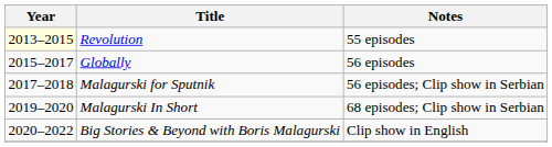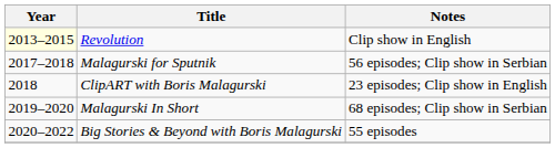 <table class="wikitable">
 <tr>
 <th>Year</th>
 <th>Title</th>
 <th>Notes</th>
 </tr>
 <tr>
 <td style="background: lightyellow;">2013–2015</td>
 <td><em><a href='#'>Revolution</a></em></td>
-<td>55 episodes</td>
-</tr>
-<tr>
-<td>2015–2017</td>
-<td><em><a href='#'>Globally</a></em></td>
-<td>56 episodes</td>
+<td>Clip show in English</td>
 </tr>
 <tr>
 <td>2017–2018</td>
 <td><em>Malagurski for Sputnik</em></td>
 <td>56 episodes; Clip show in Serbian</td>
+</tr>
+<tr>
+<td>2018</td>
+<td><em>ClipART with Boris Malagurski</em></td>
+<td>23 episodes; Clip show in English</td>
 </tr>
 <tr>
 <td>2019–2020</td>
 <td><em>Malagurski In Short</em></td>
 <td>68 episodes; Clip show in Serbian</td>
 </tr>
 <tr>
 <td>2020–2022</td>
 <td><em>Big Stories & Beyond with Boris Malagurski</em></td>
-<td>Clip show in English</td>
+<td>55 episodes</td>
 </tr>
 <tr>
 </tr>
 </table>
